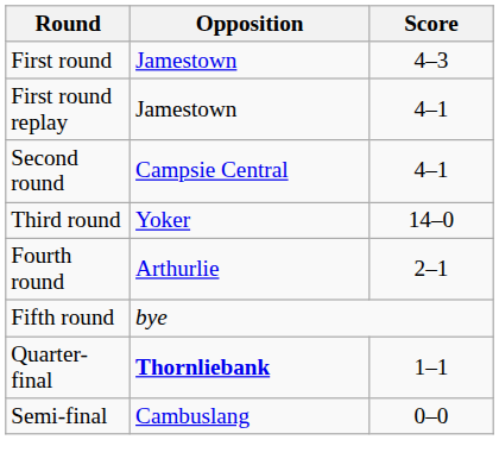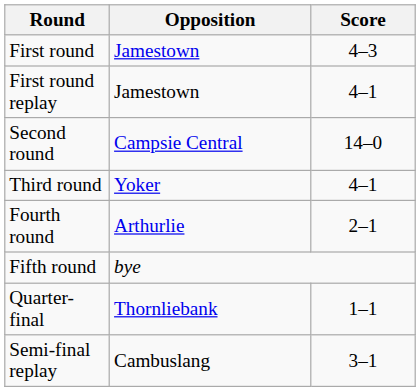 <table class="wikitable" style="text-align:left;margin-left:1em;float:left">
 <tr>
 <th width=80>Round</th>
 <th width=160>Opposition</th>
 <th width=80>Score</th>
 </tr>
 <tr>
 <td>First round</td>
 <td><a href='#'>Jamestown</a></td>
 <td align=center>4–3</td>
 </tr>
 <tr>
 <td>First round replay</td>
 <td>Jamestown</td>
 <td align=center>4–1</td>
 </tr>
 <tr>
 <td>Second round</td>
 <td><a href='#'>Campsie Central</a></td>
-<td align=center>4–1</td>
+<td align=center>14–0</td>
 </tr>
 <tr>
 <td>Third round</td>
 <td><a href='#'>Yoker</a></td>
-<td align=center>14–0</td>
+<td align=center>4–1</td>
 </tr>
 <tr>
 <td>Fourth round</td>
 <td><a href='#'>Arthurlie</a></td>
 <td align=center>2–1</td>
 </tr>
 <tr>
 <td>Fifth round</td>
 <td colspan="2"><em>bye</em></td>
 </tr>
 <tr>
 <td>Quarter-final</td>
-<td><strong><a href='#'>Thornliebank</a></strong></td>
+<td><a href='#'>Thornliebank</a></td>
 <td align=center>1–1</td>
 </tr>
 <tr>
-<td>Semi-final</td>
-<td><a href='#'>Cambuslang</a></td>
-<td align=center>0–0</td>
+<td>Semi-final replay</td>
+<td>Cambuslang</td>
+<td align=center>3–1</td>
 </tr>
 </table>
